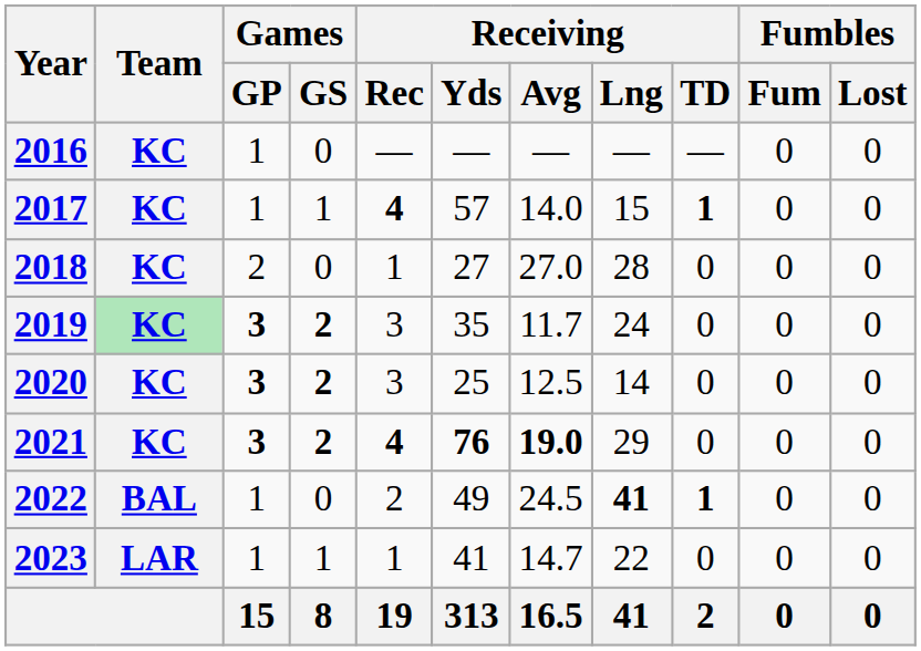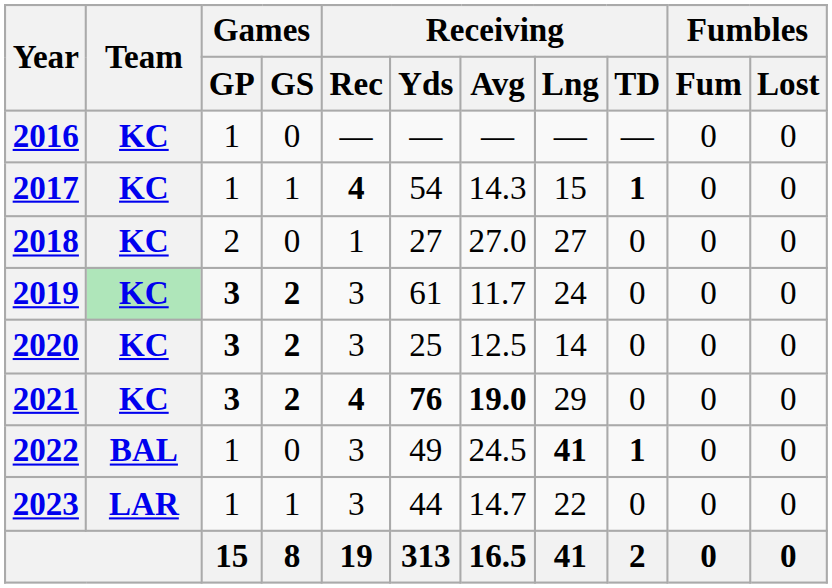 <table class="wikitable" style="text-align: center;">
 <tr>
 <th rowspan="2">Year</th>
 <th rowspan="2">Team</th>
 <th colspan="2">Games</th>
 <th colspan="5">Receiving</th>
 <th colspan="2">Fumbles</th>
 </tr>
 <tr>
 <th>GP</th>
 <th>GS</th>
 <th>Rec</th>
 <th>Yds</th>
 <th>Avg</th>
 <th>Lng</th>
 <th>TD</th>
 <th>Fum</th>
 <th>Lost</th>
 </tr>
 <tr>
 <th><a href='#'>2016</a></th>
 <th><a href='#'>KC</a></th>
 <td>1</td>
 <td>0</td>
 <td>—</td>
 <td>—</td>
 <td>—</td>
 <td>—</td>
 <td>—</td>
 <td>0</td>
 <td>0</td>
 </tr>
 <tr>
 <th><a href='#'>2017</a></th>
 <th><a href='#'>KC</a></th>
 <td>1</td>
 <td>1</td>
 <td><strong>4</strong></td>
-<td>57</td>
-<td>14.0</td>
+<td>54</td>
+<td>14.3</td>
 <td>15</td>
 <td><strong>1</strong></td>
 <td>0</td>
 <td>0</td>
 </tr>
 <tr>
 <th><a href='#'>2018</a></th>
 <th><a href='#'>KC</a></th>
 <td>2</td>
 <td>0</td>
 <td>1</td>
 <td>27</td>
 <td>27.0</td>
-<td>28</td>
+<td>27</td>
 <td>0</td>
 <td>0</td>
 <td>0</td>
 </tr>
 <tr>
 <th><a href='#'>2019</a></th>
 <th style="background:#afe6ba; width:3em;"><a href='#'>KC</a></th>
 <td><strong>3</strong></td>
 <td><strong>2</strong></td>
 <td>3</td>
-<td>35</td>
+<td>61</td>
 <td>11.7</td>
 <td>24</td>
 <td>0</td>
 <td>0</td>
 <td>0</td>
 </tr>
 <tr>
 <th><a href='#'>2020</a></th>
 <th><a href='#'>KC</a></th>
 <td><strong>3</strong></td>
 <td><strong>2</strong></td>
 <td>3</td>
 <td>25</td>
 <td>12.5</td>
 <td>14</td>
 <td>0</td>
 <td>0</td>
 <td>0</td>
 </tr>
 <tr>
 <th><a href='#'>2021</a></th>
 <th><a href='#'>KC</a></th>
 <td><strong>3</strong></td>
 <td><strong>2</strong></td>
 <td><strong>4</strong></td>
 <td><strong>76</strong></td>
 <td><strong>19.0</strong></td>
 <td>29</td>
 <td>0</td>
 <td>0</td>
 <td>0</td>
 </tr>
 <tr>
 <th><a href='#'>2022</a></th>
 <th><a href='#'>BAL</a></th>
 <td>1</td>
 <td>0</td>
-<td>2</td>
+<td>3</td>
 <td>49</td>
 <td>24.5</td>
 <td><strong>41</strong></td>
 <td><strong>1</strong></td>
 <td>0</td>
 <td>0</td>
 </tr>
 <tr>
 <th><a href='#'>2023</a></th>
 <th><a href='#'>LAR</a></th>
 <td>1</td>
 <td>1</td>
-<td>1</td>
-<td>41</td>
+<td>3</td>
+<td>44</td>
 <td>14.7</td>
 <td>22</td>
 <td>0</td>
 <td>0</td>
 <td>0</td>
 </tr>
 <tr>
 <th colspan="2"></th>
 <th>15</th>
 <th>8</th>
 <th>19</th>
 <th>313</th>
 <th>16.5</th>
 <th>41</th>
 <th><strong>2</strong></th>
 <th>0</th>
 <th>0</th>
 </tr>
 </table>
